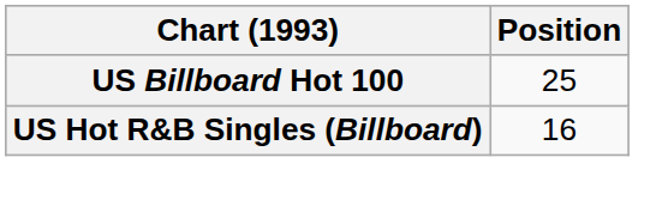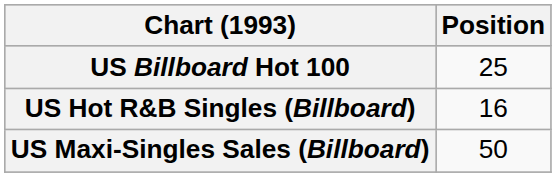 <table class="wikitable sortable plainrowheaders" style="text-align:center">
 <tr>
 <th>Chart (1993)</th>
 <th>Position</th>
 </tr>
 <tr>
 <th scope="row">US <em>Billboard</em> Hot 100</th>
 <td>25</td>
 </tr>
 <tr>
 <th scope="row">US Hot R&B Singles (<em>Billboard</em>)</th>
 <td>16</td>
 </tr>
+<tr>
+<th scope="row">US Maxi-Singles Sales (<em>Billboard</em>)</th>
+<td>50</td>
+</tr>
 </table>
